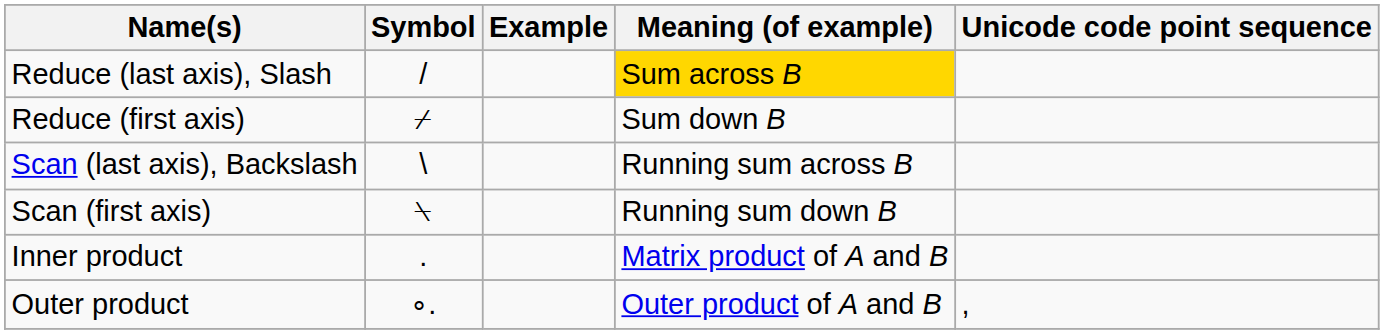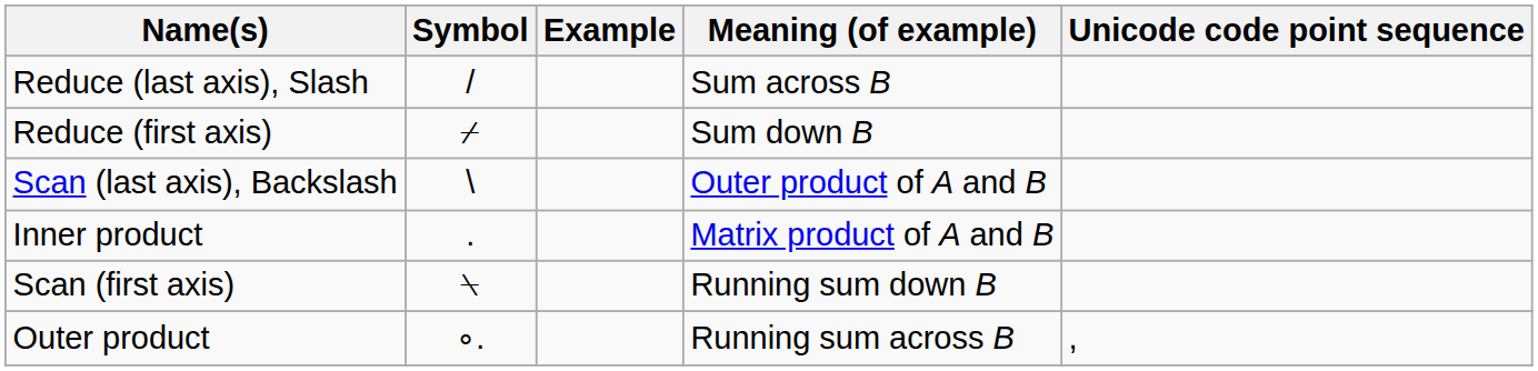 <table class="wikitable sortable">
 <tr>
 <th>Name(s)</th>
 <th>Symbol</th>
 <th>Example</th>
 <th>Meaning (of example)</th>
 <th>Unicode code point sequence</th>
 </tr>
 <tr>
 <td>Reduce (last axis), Slash</td>
 <td class="Unicode" style="text-align:center;">/</td>
 <td class="Unicode" style="text-align:center;"></td>
-<td style="background: gold;">Sum across <em>B</em></td>
+<td>Sum across <em>B</em></td>
 <td></td>
 </tr>
 <tr>
 <td>Reduce (first axis)</td>
 <td class="Unicode" style="text-align:center;">⌿</td>
 <td class="Unicode" style="text-align:center;"></td>
 <td>Sum down <em>B</em></td>
 <td></td>
 </tr>
 <tr>
 <td><a href='#'>Scan</a> (last axis), Backslash</td>
 <td class="Unicode" style="text-align:center;">\</td>
 <td class="Unicode" style="text-align:center;"></td>
-<td>Running sum across <em>B</em></td>
+<td><a href='#'>Outer product</a> of <em>A</em> and <em>B</em></td>
+<td></td>
+</tr>
+<tr>
+<td>Inner product</td>
+<td class="Unicode" style="text-align:center;">.</td>
+<td class="Unicode" style="text-align:center;"></td>
+<td><a href='#'>Matrix product</a> of <em>A</em> and <em>B</em></td>
 <td></td>
 </tr>
 <tr>
 <td>Scan (first axis)</td>
 <td class="Unicode" style="text-align:center;">⍀</td>
 <td class="Unicode" style="text-align:center;"></td>
 <td>Running sum down <em>B</em></td>
 <td></td>
 </tr>
 <tr>
-<td>Inner product</td>
-<td class="Unicode" style="text-align:center;">.</td>
-<td class="Unicode" style="text-align:center;"></td>
-<td><a href='#'>Matrix product</a> of <em>A</em> and <em>B</em></td>
-<td></td>
-</tr>
-<tr>
 <td>Outer product</td>
 <td class="Unicode" style="text-align:center;">∘.</td>
 <td class="Unicode" style="text-align:center;"></td>
-<td><a href='#'>Outer product</a> of <em>A</em> and <em>B</em></td>
+<td>Running sum across <em>B</em></td>
 <td>, </td>
 </tr>
 </table>
